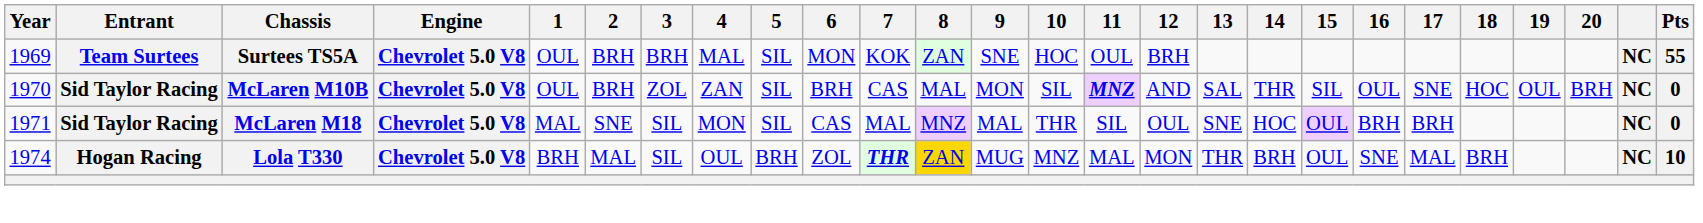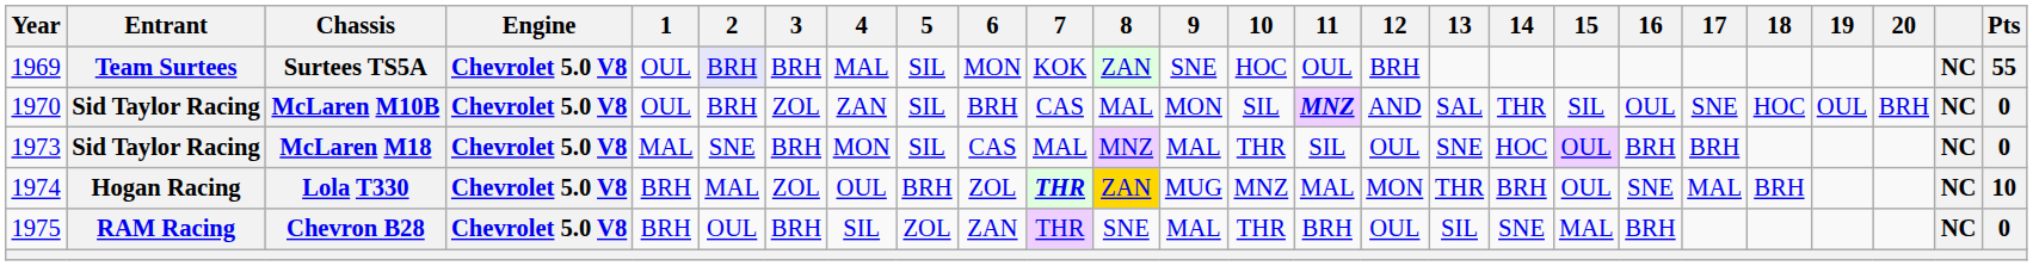 <table class="wikitable" style="text-align:center; font-size:90%">
 <tr>
 <th>Year</th>
 <th>Entrant</th>
 <th>Chassis</th>
 <th>Engine</th>
 <th>1</th>
 <th>2</th>
 <th>3</th>
 <th>4</th>
 <th>5</th>
 <th>6</th>
 <th>7</th>
 <th>8</th>
 <th>9</th>
 <th>10</th>
 <th>11</th>
 <th>12</th>
 <th>13</th>
 <th>14</th>
 <th>15</th>
 <th>16</th>
 <th>17</th>
 <th>18</th>
 <th>19</th>
 <th>20</th>
 <th></th>
 <th>Pts</th>
 </tr>
 <tr>
 <td><a href='#'>1969</a></td>
 <th><a href='#'>Team Surtees</a></th>
 <th>Surtees TS5A</th>
 <th><a href='#'>Chevrolet</a> 5.0 <a href='#'>V8</a></th>
 <td><a href='#'>OUL</a></td>
-<td><a href='#'>BRH</a></td>
+<td style="background: lavender;"><a href='#'>BRH</a></td>
 <td><a href='#'>BRH</a></td>
 <td><a href='#'>MAL</a></td>
 <td><a href='#'>SIL</a></td>
 <td><a href='#'>MON</a></td>
 <td><a href='#'>KOK</a></td>
 <td style="background:#DFFFDF;"><a href='#'>ZAN</a><br></td>
 <td><a href='#'>SNE</a></td>
 <td><a href='#'>HOC</a></td>
 <td><a href='#'>OUL</a></td>
 <td><a href='#'>BRH</a></td>
 <td></td>
 <td></td>
 <td></td>
 <td></td>
 <td></td>
 <td></td>
 <td></td>
 <td></td>
 <th>NC</th>
 <th>55</th>
 </tr>
 <tr>
 <td><a href='#'>1970</a></td>
 <th>Sid Taylor Racing</th>
 <th><a href='#'>McLaren</a> <a href='#'>M10B</a></th>
 <th><a href='#'>Chevrolet</a> 5.0 <a href='#'>V8</a></th>
 <td><a href='#'>OUL</a></td>
 <td><a href='#'>BRH</a></td>
 <td><a href='#'>ZOL</a></td>
 <td><a href='#'>ZAN</a></td>
 <td><a href='#'>SIL</a></td>
 <td><a href='#'>BRH</a></td>
 <td><a href='#'>CAS</a></td>
 <td><a href='#'>MAL</a></td>
 <td><a href='#'>MON</a></td>
 <td><a href='#'>SIL</a></td>
 <td style="background:#EFCFFF;"><strong><em><a href='#'>MNZ</a></em></strong><br></td>
 <td><a href='#'>AND</a></td>
 <td><a href='#'>SAL</a></td>
 <td><a href='#'>THR</a></td>
 <td><a href='#'>SIL</a></td>
 <td><a href='#'>OUL</a></td>
 <td><a href='#'>SNE</a></td>
 <td><a href='#'>HOC</a></td>
 <td><a href='#'>OUL</a></td>
 <td><a href='#'>BRH</a></td>
 <th>NC</th>
 <th>0</th>
 </tr>
 <tr>
-<td><a href='#'>1971</a></td>
+<td><a href='#'>1973</a></td>
 <th>Sid Taylor Racing</th>
 <th><a href='#'>McLaren</a> <a href='#'>M18</a></th>
 <th><a href='#'>Chevrolet</a> 5.0 <a href='#'>V8</a></th>
 <td><a href='#'>MAL</a></td>
 <td><a href='#'>SNE</a></td>
-<td><a href='#'>SIL</a></td>
+<td><a href='#'>BRH</a></td>
 <td><a href='#'>MON</a></td>
 <td><a href='#'>SIL</a></td>
 <td><a href='#'>CAS</a></td>
 <td><a href='#'>MAL</a></td>
 <td style="background:#EFCFFF;"><a href='#'>MNZ</a><br></td>
 <td><a href='#'>MAL</a></td>
 <td><a href='#'>THR</a></td>
 <td><a href='#'>SIL</a></td>
 <td><a href='#'>OUL</a></td>
 <td><a href='#'>SNE</a></td>
 <td><a href='#'>HOC</a></td>
 <td style="background:#EFCFFF;"><a href='#'>OUL</a><br></td>
 <td><a href='#'>BRH</a></td>
 <td><a href='#'>BRH</a></td>
 <td></td>
 <td></td>
 <td></td>
 <th>NC</th>
 <th>0</th>
 </tr>
 <tr>
 <td><a href='#'>1974</a></td>
 <th>Hogan Racing</th>
 <th><a href='#'>Lola</a> <a href='#'>T330</a></th>
 <th><a href='#'>Chevrolet</a> 5.0 <a href='#'>V8</a></th>
 <td><a href='#'>BRH</a></td>
 <td><a href='#'>MAL</a></td>
-<td><a href='#'>SIL</a></td>
+<td><a href='#'>ZOL</a></td>
 <td><a href='#'>OUL</a></td>
 <td><a href='#'>BRH</a></td>
 <td><a href='#'>ZOL</a></td>
 <td style="background:#DFFFDF;"><strong><em><a href='#'>THR</a></em></strong><br></td>
 <td style="background: gold;"><a href='#'>ZAN</a></td>
 <td><a href='#'>MUG</a></td>
 <td><a href='#'>MNZ</a></td>
 <td><a href='#'>MAL</a></td>
 <td><a href='#'>MON</a></td>
 <td><a href='#'>THR</a></td>
 <td><a href='#'>BRH</a></td>
 <td><a href='#'>OUL</a></td>
 <td><a href='#'>SNE</a></td>
 <td><a href='#'>MAL</a></td>
 <td><a href='#'>BRH</a></td>
 <td></td>
 <td></td>
 <th>NC</th>
 <th>10</th>
 </tr>
 <tr>
+<td><a href='#'>1975</a></td>
+<th><a href='#'>RAM Racing</a></th>
+<th><a href='#'>Chevron B28</a></th>
+<th><a href='#'>Chevrolet</a> 5.0 <a href='#'>V8</a></th>
+<td><a href='#'>BRH</a></td>
+<td><a href='#'>OUL</a></td>
+<td><a href='#'>BRH</a></td>
+<td><a href='#'>SIL</a></td>
+<td><a href='#'>ZOL</a></td>
+<td><a href='#'>ZAN</a></td>
+<td style="background:#EFCFFF;"><a href='#'>THR</a><br></td>
+<td><a href='#'>SNE</a></td>
+<td><a href='#'>MAL</a></td>
+<td><a href='#'>THR</a></td>
+<td><a href='#'>BRH</a></td>
+<td><a href='#'>OUL</a></td>
+<td><a href='#'>SIL</a></td>
+<td><a href='#'>SNE</a></td>
+<td><a href='#'>MAL</a></td>
+<td><a href='#'>BRH</a></td>
+<td></td>
+<td></td>
+<td></td>
+<td></td>
+<th>NC</th>
+<th>0</th>
+</tr>
+<tr>
 <th colspan=26></th>
 </tr>
 </table>
